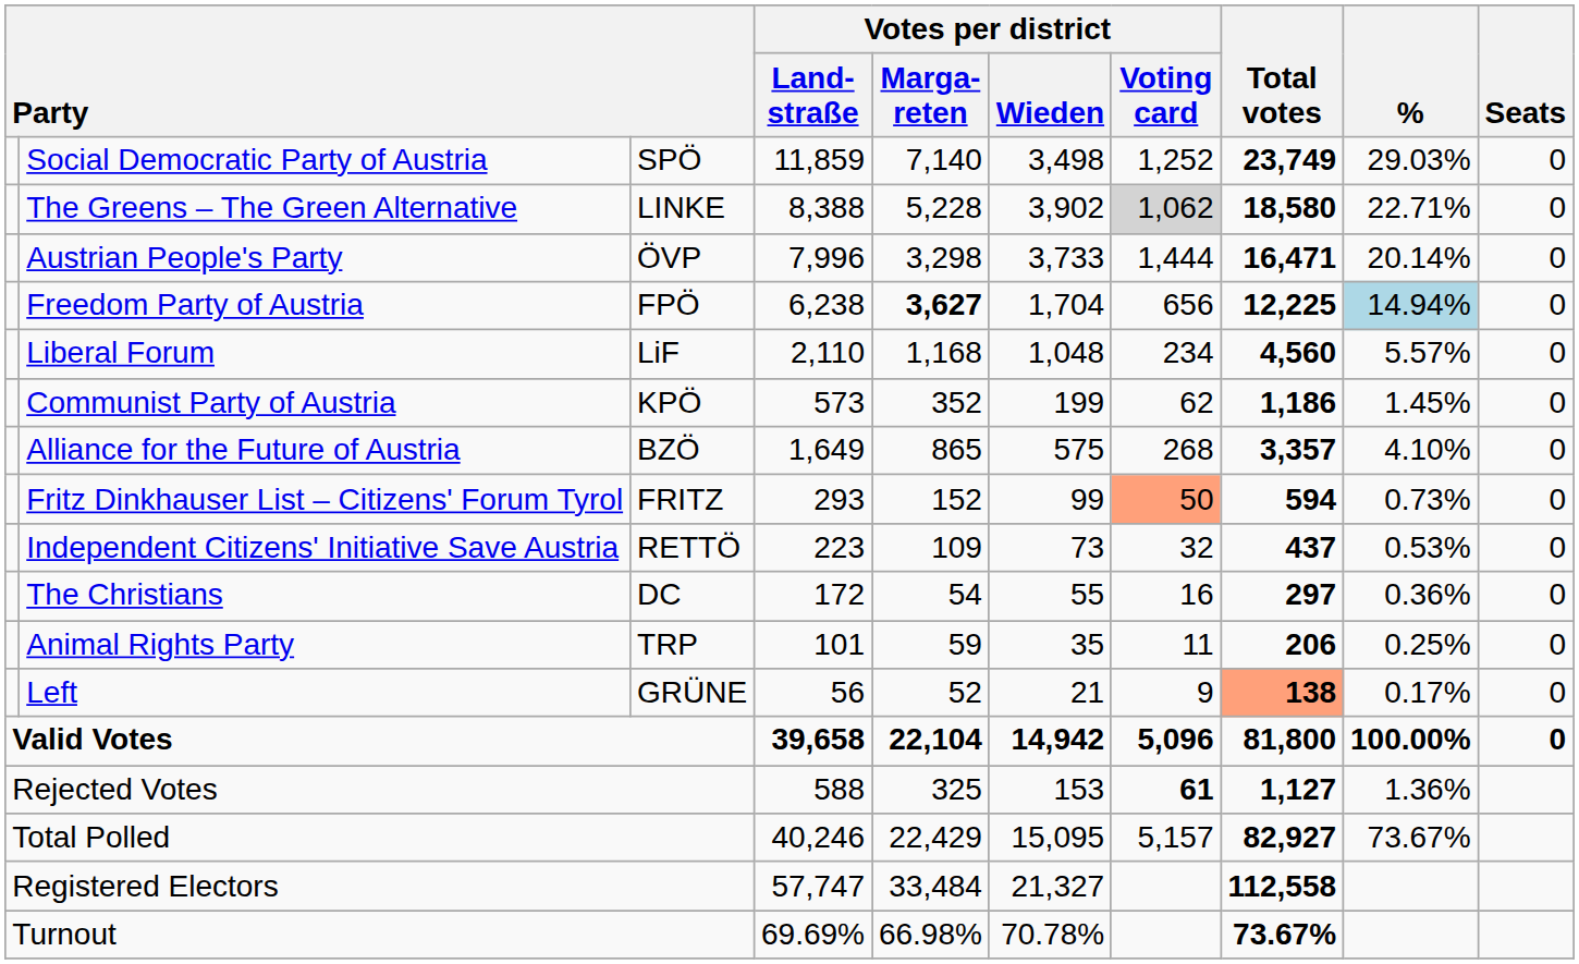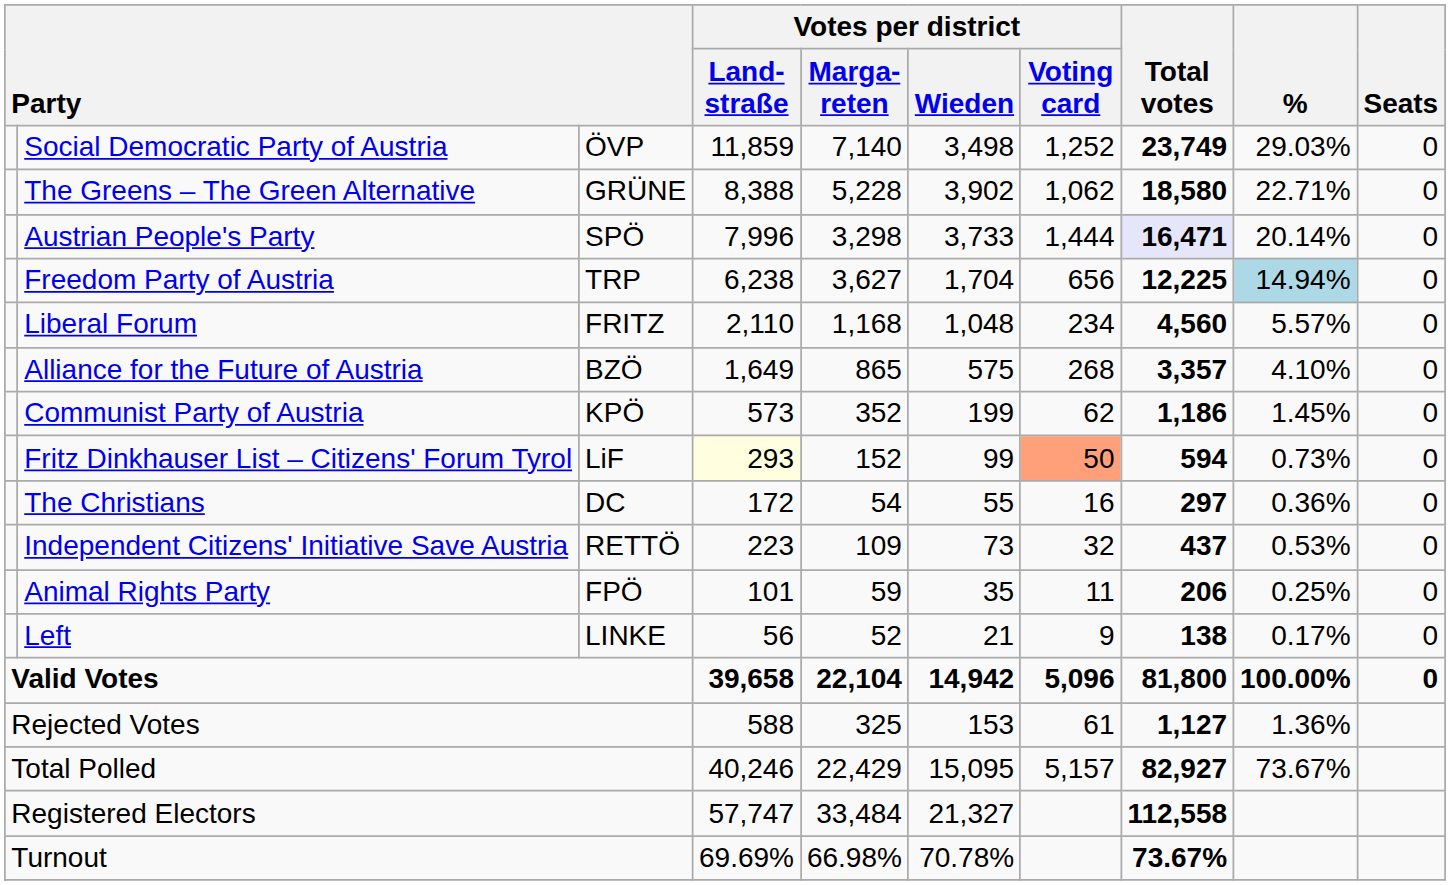 <table class="wikitable" border="1" style="text-align:right;">
 <tr>
 <th style="text-align:left;" valign=bottom rowspan=2 colspan=3>Party</th>
 <th colspan=4>Votes per district</th>
 <th align=center valign=bottom rowspan=2 width="50">Total<br>votes</th>
 <th align=center valign=bottom rowspan=2 width="50">%</th>
 <th align=center valign=bottom rowspan=2>Seats</th>
 </tr>
 <tr>
 <th align=center valign=bottom width="50"><a href='#'>Land-<br>straße</a></th>
 <th align=center valign=bottom width="50"><a href='#'>Marga-<br>reten</a></th>
 <th align=center valign=bottom width="50"><a href='#'>Wieden</a></th>
 <th align=center valign=bottom width="50"><a href='#'>Voting<br>card</a></th>
 </tr>
 <tr>
 <td></td>
 <td align=left><a href='#'>Social Democratic Party of Austria</a></td>
-<td align=left>SPÖ</td>
+<td align=left>ÖVP</td>
 <td>11,859</td>
 <td>7,140</td>
 <td>3,498</td>
 <td>1,252</td>
 <td><strong>23,749</strong></td>
 <td>29.03%</td>
 <td>0</td>
 </tr>
 <tr>
 <td></td>
 <td align=left style="white-space: nowrap;"><a href='#'>The Greens – The Green Alternative</a></td>
-<td align=left>LINKE</td>
+<td align=left>GRÜNE</td>
 <td>8,388</td>
 <td>5,228</td>
 <td>3,902</td>
-<td style="background: lightgrey;">1,062</td>
+<td>1,062</td>
 <td><strong>18,580</strong></td>
 <td>22.71%</td>
 <td>0</td>
 </tr>
 <tr>
 <td></td>
 <td align=left><a href='#'>Austrian People's Party</a></td>
-<td align=left>ÖVP</td>
+<td align=left>SPÖ</td>
 <td>7,996</td>
 <td>3,298</td>
 <td>3,733</td>
 <td>1,444</td>
-<td><strong>16,471</strong></td>
+<td style="background: lavender;"><strong>16,471</strong></td>
 <td>20.14%</td>
 <td>0</td>
 </tr>
 <tr>
 <td></td>
 <td align=left><a href='#'>Freedom Party of Austria</a></td>
-<td align=left>FPÖ</td>
+<td align=left>TRP</td>
 <td>6,238</td>
-<td><strong>3,627</strong></td>
+<td>3,627</td>
 <td>1,704</td>
 <td>656</td>
 <td><strong>12,225</strong></td>
 <td style="background: lightblue;">14.94%</td>
 <td>0</td>
 </tr>
 <tr>
 <td></td>
 <td align=left><a href='#'>Liberal Forum</a></td>
-<td align=left>LiF</td>
+<td align=left>FRITZ</td>
 <td>2,110</td>
 <td>1,168</td>
 <td>1,048</td>
 <td>234</td>
 <td><strong>4,560</strong></td>
 <td>5.57%</td>
+<td>0</td>
+</tr>
+<tr>
+<td></td>
+<td align=left><a href='#'>Alliance for the Future of Austria</a></td>
+<td align=left>BZÖ</td>
+<td>1,649</td>
+<td>865</td>
+<td>575</td>
+<td>268</td>
+<td><strong>3,357</strong></td>
+<td>4.10%</td>
 <td>0</td>
 </tr>
 <tr>
 <td></td>
 <td align=left><a href='#'>Communist Party of Austria</a></td>
 <td align=left>KPÖ</td>
 <td>573</td>
 <td>352</td>
 <td>199</td>
 <td>62</td>
 <td><strong>1,186</strong></td>
 <td>1.45%</td>
 <td>0</td>
 </tr>
 <tr>
 <td></td>
-<td align=left><a href='#'>Alliance for the Future of Austria</a></td>
-<td align=left>BZÖ</td>
-<td>1,649</td>
-<td>865</td>
-<td>575</td>
-<td>268</td>
-<td><strong>3,357</strong></td>
-<td>4.10%</td>
-<td>0</td>
-</tr>
-<tr>
-<td></td>
 <td align=left><a href='#'>Fritz Dinkhauser List – Citizens' Forum Tyrol </a></td>
-<td align=left>FRITZ</td>
-<td>293</td>
+<td align=left>LiF</td>
+<td style="background: lightyellow;">293</td>
 <td>152</td>
 <td>99</td>
 <td style="background: lightsalmon;">50</td>
 <td><strong>594</strong></td>
 <td>0.73%</td>
+<td>0</td>
+</tr>
+<tr>
+<td></td>
+<td align=left><a href='#'>The Christians</a></td>
+<td align=left>DC</td>
+<td>172</td>
+<td>54</td>
+<td>55</td>
+<td>16</td>
+<td><strong>297</strong></td>
+<td>0.36%</td>
 <td>0</td>
 </tr>
 <tr>
 <td></td>
 <td align=left><a href='#'>Independent Citizens' Initiative Save Austria</a></td>
 <td align=left>RETTÖ</td>
 <td>223</td>
 <td>109</td>
 <td>73</td>
 <td>32</td>
 <td><strong>437</strong></td>
 <td>0.53%</td>
 <td>0</td>
 </tr>
 <tr>
 <td></td>
-<td align=left><a href='#'>The Christians</a></td>
-<td align=left>DC</td>
-<td>172</td>
-<td>54</td>
-<td>55</td>
-<td>16</td>
-<td><strong>297</strong></td>
-<td>0.36%</td>
-<td>0</td>
-</tr>
-<tr>
-<td></td>
 <td align=left><a href='#'>Animal Rights Party</a></td>
-<td align=left>TRP</td>
+<td align=left>FPÖ</td>
 <td>101</td>
 <td>59</td>
 <td>35</td>
 <td>11</td>
 <td><strong>206</strong></td>
 <td>0.25%</td>
 <td>0</td>
 </tr>
 <tr>
 <td></td>
 <td align=left><a href='#'>Left</a></td>
-<td align=left>GRÜNE</td>
+<td align=left>LINKE</td>
 <td>56</td>
 <td>52</td>
 <td>21</td>
 <td>9</td>
-<td style="background: lightsalmon;"><strong>138</strong></td>
+<td><strong>138</strong></td>
 <td>0.17%</td>
 <td>0</td>
 </tr>
 <tr style="font-weight:bold">
 <td align=left colspan=3>Valid Votes</td>
 <td>39,658</td>
 <td>22,104</td>
 <td>14,942</td>
 <td>5,096</td>
 <td>81,800</td>
 <td>100.00%</td>
 <td>0</td>
 </tr>
 <tr>
 <td align=left colspan=3>Rejected Votes</td>
 <td>588</td>
 <td>325</td>
 <td>153</td>
-<td><strong>61</strong></td>
+<td>61</td>
 <td><strong>1,127</strong></td>
 <td>1.36%</td>
 <td></td>
 </tr>
 <tr>
 <td align=left colspan=3>Total Polled</td>
 <td>40,246</td>
 <td>22,429</td>
 <td>15,095</td>
 <td>5,157</td>
 <td><strong>82,927</strong></td>
 <td>73.67%</td>
 <td></td>
 </tr>
 <tr>
 <td align=left colspan=3>Registered Electors</td>
 <td>57,747</td>
 <td>33,484</td>
 <td>21,327</td>
 <td></td>
 <td><strong>112,558</strong></td>
 <td></td>
 <td></td>
 </tr>
 <tr>
 <td align=left colspan=3>Turnout</td>
 <td>69.69%</td>
 <td>66.98%</td>
 <td>70.78%</td>
 <td></td>
 <td><strong>73.67%</strong></td>
 <td></td>
 <td></td>
 </tr>
 </table>
